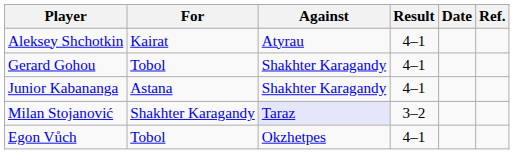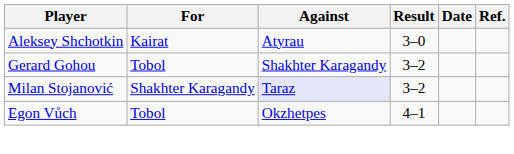 <table class="wikitable sortable">
 <tr>
 <th>Player</th>
 <th>For</th>
 <th>Against</th>
 <th style="text-align:center">Result</th>
 <th>Date</th>
 <th>Ref.</th>
 </tr>
 <tr>
 <td> <a href='#'>Aleksey Shchotkin</a></td>
 <td><a href='#'>Kairat</a></td>
 <td><a href='#'>Atyrau</a></td>
-<td style="text-align:center;">4–1</td>
+<td style="text-align:center;">3–0</td>
 <td></td>
 <td></td>
 </tr>
 <tr>
 <td> <a href='#'>Gerard Gohou</a></td>
 <td><a href='#'>Tobol</a></td>
 <td><a href='#'>Shakhter Karagandy</a></td>
-<td style="text-align:center;">4–1</td>
-<td></td>
-<td></td>
-</tr>
-<tr>
-<td> <a href='#'>Junior Kabananga</a></td>
-<td><a href='#'>Astana</a></td>
-<td><a href='#'>Shakhter Karagandy</a></td>
-<td style="text-align:center;">4–1</td>
+<td style="text-align:center;">3–2</td>
 <td></td>
 <td></td>
 </tr>
 <tr>
 <td> <a href='#'>Milan Stojanović</a></td>
 <td><a href='#'>Shakhter Karagandy</a></td>
 <td style="background: lavender;"><a href='#'>Taraz</a></td>
 <td style="text-align:center;">3–2</td>
 <td></td>
 <td></td>
 </tr>
 <tr>
 <td> <a href='#'>Egon Vůch</a></td>
 <td><a href='#'>Tobol</a></td>
 <td><a href='#'>Okzhetpes</a></td>
 <td style="text-align:center;">4–1</td>
 <td></td>
 <td></td>
 </tr>
 </table>
